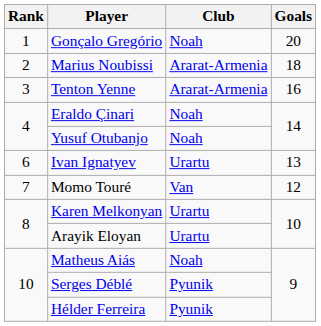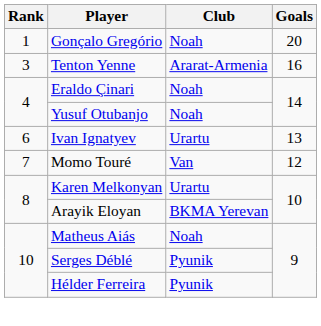 <table class="wikitable" style="text-align:center">
 <tr>
 <th>Rank</th>
 <th>Player</th>
 <th>Club</th>
 <th>Goals</th>
 </tr>
 <tr>
 <td>1</td>
 <td align="left"> <a href='#'>Gonçalo Gregório</a></td>
 <td align="left"><a href='#'>Noah</a></td>
 <td>20</td>
-</tr>
-<tr>
-<td>2</td>
-<td align="left"> <a href='#'>Marius Noubissi</a></td>
-<td align="left"><a href='#'>Ararat-Armenia</a></td>
-<td>18</td>
 </tr>
 <tr>
 <td>3</td>
 <td align="left"> <a href='#'>Tenton Yenne</a></td>
 <td align="left"><a href='#'>Ararat-Armenia</a></td>
 <td>16</td>
 </tr>
 <tr>
 <td rowspan=2>4</td>
 <td align="left"> <a href='#'>Eraldo Çinari</a></td>
 <td align="left"><a href='#'>Noah</a></td>
 <td rowspan=2>14</td>
 </tr>
 <tr>
 <td align="left"> <a href='#'>Yusuf Otubanjo</a></td>
 <td align="left"><a href='#'>Noah</a></td>
 </tr>
 <tr>
 <td>6</td>
 <td align="left"> <a href='#'>Ivan Ignatyev</a></td>
 <td align="left"><a href='#'>Urartu</a></td>
 <td>13</td>
 </tr>
 <tr>
 <td>7</td>
 <td align="left"> Momo Touré</td>
 <td align="left"><a href='#'>Van</a></td>
 <td>12</td>
 </tr>
 <tr>
 <td rowspan=2>8</td>
 <td align="left"> <a href='#'>Karen Melkonyan</a></td>
 <td align="left"><a href='#'>Urartu</a></td>
 <td rowspan=2>10</td>
 </tr>
 <tr>
 <td align="left"> Arayik Eloyan</td>
-<td align="left"><a href='#'>Urartu</a></td>
+<td align="left"><a href='#'>BKMA Yerevan</a></td>
 </tr>
 <tr>
 <td rowspan=3>10</td>
 <td align="left"> <a href='#'>Matheus Aiás</a></td>
 <td align="left"><a href='#'>Noah</a></td>
 <td rowspan=3>9</td>
 </tr>
 <tr>
 <td align="left"> <a href='#'>Serges Déblé</a></td>
 <td align="left"><a href='#'>Pyunik</a></td>
 </tr>
 <tr>
 <td align="left"> <a href='#'>Hélder Ferreira</a></td>
 <td align="left"><a href='#'>Pyunik</a></td>
 </tr>
 </table>
